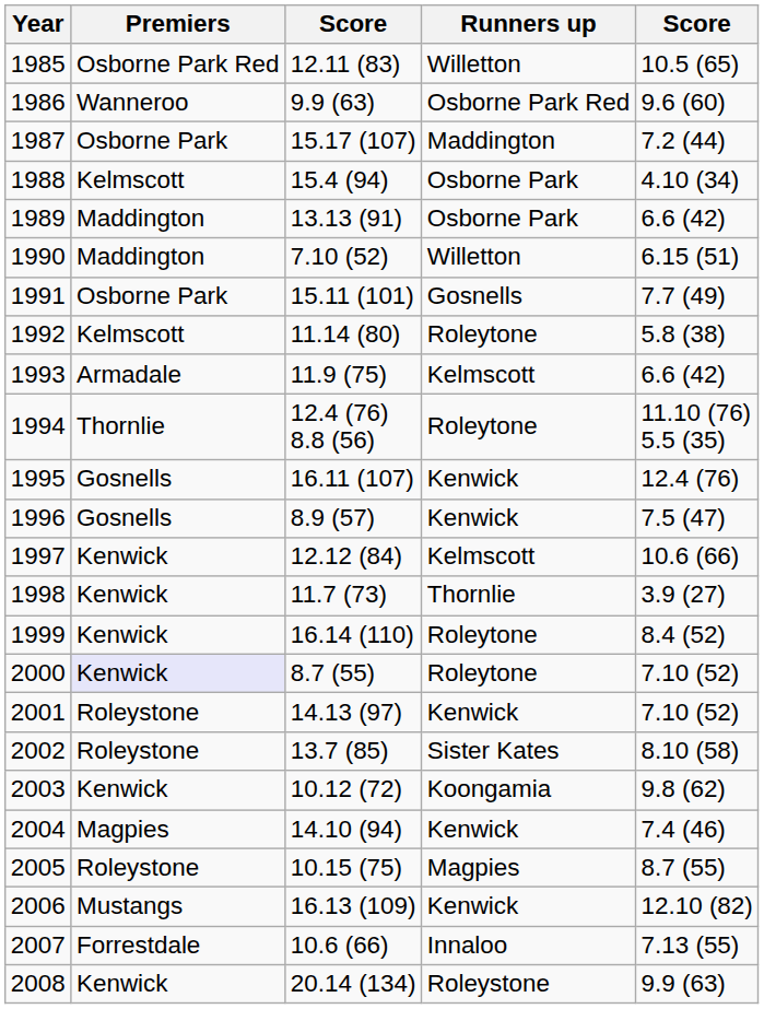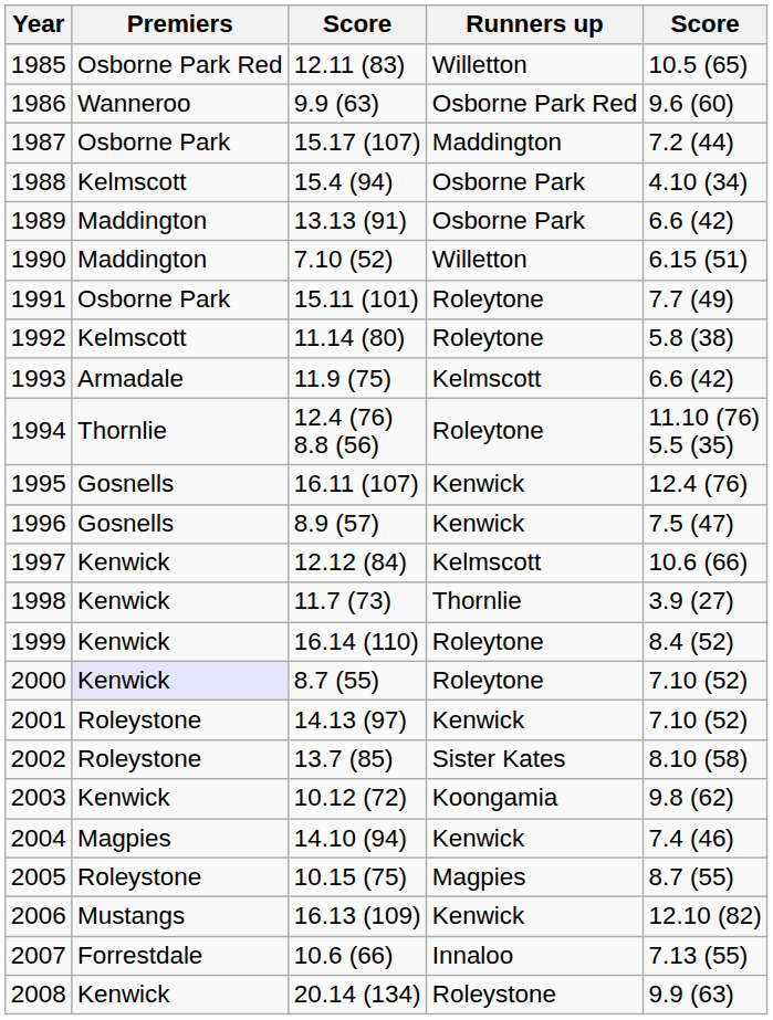 <table class="wikitable">
 <tr>
 <th>Year</th>
 <th>Premiers</th>
 <th>Score</th>
 <th>Runners up</th>
 <th>Score</th>
 </tr>
 <tr>
 <td>1985</td>
 <td>Osborne Park Red</td>
 <td>12.11 (83)</td>
 <td>Willetton</td>
 <td>10.5 (65)</td>
 </tr>
 <tr>
 <td>1986</td>
 <td>Wanneroo</td>
 <td>9.9 (63)</td>
 <td>Osborne Park Red</td>
 <td>9.6 (60)</td>
 </tr>
 <tr>
 <td>1987</td>
 <td>Osborne Park</td>
 <td>15.17 (107)</td>
 <td>Maddington</td>
 <td>7.2 (44)</td>
 </tr>
 <tr>
 <td>1988</td>
 <td>Kelmscott</td>
 <td>15.4 (94)</td>
 <td>Osborne Park</td>
 <td>4.10 (34)</td>
 </tr>
 <tr>
 <td>1989</td>
 <td>Maddington</td>
 <td>13.13 (91)</td>
 <td>Osborne Park</td>
 <td>6.6 (42)</td>
 </tr>
 <tr>
 <td>1990</td>
 <td>Maddington</td>
 <td>7.10 (52)</td>
 <td>Willetton</td>
 <td>6.15 (51)</td>
 </tr>
 <tr>
 <td>1991</td>
 <td>Osborne Park</td>
 <td>15.11 (101)</td>
-<td>Gosnells</td>
+<td>Roleytone</td>
 <td>7.7 (49)</td>
 </tr>
 <tr>
 <td>1992</td>
 <td>Kelmscott</td>
 <td>11.14 (80)</td>
 <td>Roleytone</td>
 <td>5.8 (38)</td>
 </tr>
 <tr>
 <td>1993</td>
 <td>Armadale</td>
 <td>11.9 (75)</td>
 <td>Kelmscott</td>
 <td>6.6 (42)</td>
 </tr>
 <tr>
 <td>1994</td>
 <td>Thornlie</td>
 <td>12.4 (76)<br>8.8 (56)</td>
 <td>Roleytone</td>
 <td>11.10 (76)<br>5.5 (35)</td>
 </tr>
 <tr>
 <td>1995</td>
 <td>Gosnells</td>
 <td>16.11 (107)</td>
 <td>Kenwick</td>
 <td>12.4 (76)</td>
 </tr>
 <tr>
 <td>1996</td>
 <td>Gosnells</td>
 <td>8.9 (57)</td>
 <td>Kenwick</td>
 <td>7.5 (47)</td>
 </tr>
 <tr>
 <td>1997</td>
 <td>Kenwick</td>
 <td>12.12 (84)</td>
 <td>Kelmscott</td>
 <td>10.6 (66)</td>
 </tr>
 <tr>
 <td>1998</td>
 <td>Kenwick</td>
 <td>11.7 (73)</td>
 <td>Thornlie</td>
 <td>3.9 (27)</td>
 </tr>
 <tr>
 <td>1999</td>
 <td>Kenwick</td>
 <td>16.14 (110)</td>
 <td>Roleytone</td>
 <td>8.4 (52)</td>
 </tr>
 <tr>
 <td>2000</td>
 <td style="background: lavender;">Kenwick</td>
 <td>8.7 (55)</td>
 <td>Roleytone</td>
 <td>7.10 (52)</td>
 </tr>
 <tr>
 <td>2001</td>
 <td>Roleystone</td>
 <td>14.13 (97)</td>
 <td>Kenwick</td>
 <td>7.10 (52)</td>
 </tr>
 <tr>
 <td>2002</td>
 <td>Roleystone</td>
 <td>13.7 (85)</td>
 <td>Sister Kates</td>
 <td>8.10 (58)</td>
 </tr>
 <tr>
 <td>2003</td>
 <td>Kenwick</td>
 <td>10.12 (72)</td>
 <td>Koongamia</td>
 <td>9.8 (62)</td>
 </tr>
 <tr>
 <td>2004</td>
 <td>Magpies</td>
 <td>14.10 (94)</td>
 <td>Kenwick</td>
 <td>7.4 (46)</td>
 </tr>
 <tr>
 <td>2005</td>
 <td>Roleystone</td>
 <td>10.15 (75)</td>
 <td>Magpies</td>
 <td>8.7 (55)</td>
 </tr>
 <tr>
 <td>2006</td>
 <td>Mustangs</td>
 <td>16.13 (109)</td>
 <td>Kenwick</td>
 <td>12.10 (82)</td>
 </tr>
 <tr>
 <td>2007</td>
 <td>Forrestdale</td>
 <td>10.6 (66)</td>
 <td>Innaloo</td>
 <td>7.13 (55)</td>
 </tr>
 <tr>
 <td>2008</td>
 <td>Kenwick</td>
 <td>20.14 (134)</td>
 <td>Roleystone</td>
 <td>9.9 (63)</td>
 </tr>
 </table>
